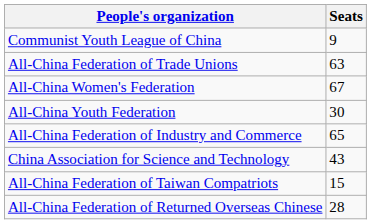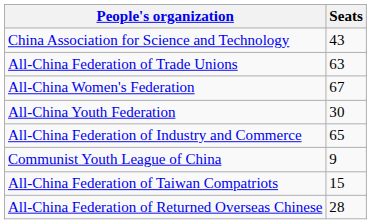 <table class="wikitable">
 <tr>
 <th><a href='#'>People's organization</a></th>
 <th>Seats</th>
 </tr>
 <tr>
-<td><a href='#'>Communist Youth League of China</a></td>
-<td>9</td>
+<td><a href='#'>China Association for Science and Technology</a></td>
+<td>43</td>
 </tr>
 <tr>
 <td><a href='#'>All-China Federation of Trade Unions</a></td>
 <td>63</td>
 </tr>
 <tr>
 <td><a href='#'>All-China Women's Federation</a></td>
 <td>67</td>
 </tr>
 <tr>
 <td><a href='#'>All-China Youth Federation</a></td>
 <td>30</td>
 </tr>
 <tr>
 <td><a href='#'>All-China Federation of Industry and Commerce</a></td>
 <td>65</td>
 </tr>
 <tr>
-<td><a href='#'>China Association for Science and Technology</a></td>
-<td>43</td>
+<td><a href='#'>Communist Youth League of China</a></td>
+<td>9</td>
 </tr>
 <tr>
 <td><a href='#'>All-China Federation of Taiwan Compatriots</a></td>
 <td>15</td>
 </tr>
 <tr>
 <td><a href='#'>All-China Federation of Returned Overseas Chinese</a></td>
 <td>28</td>
 </tr>
 </table>
